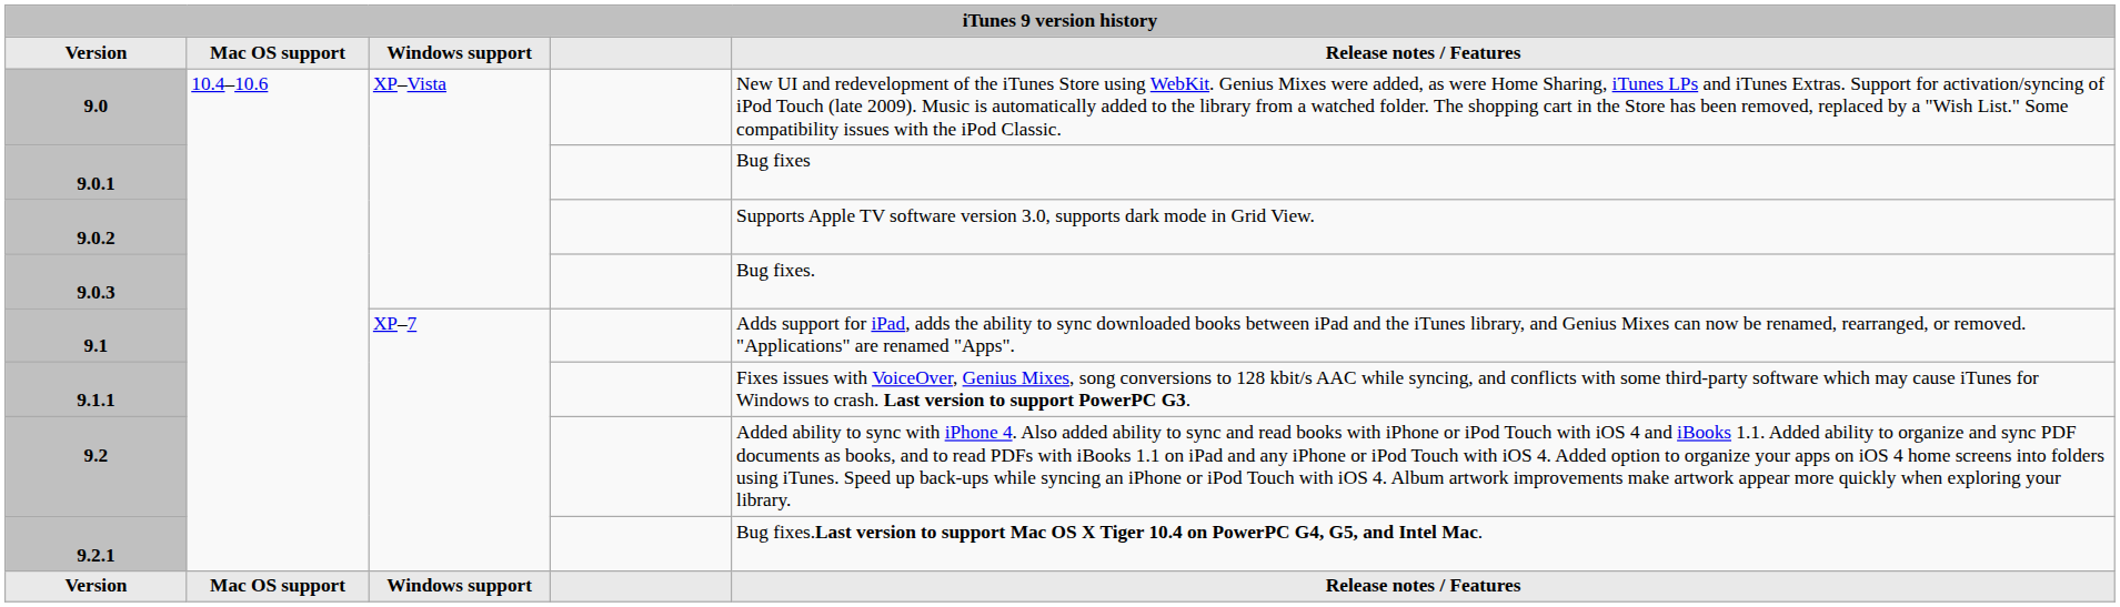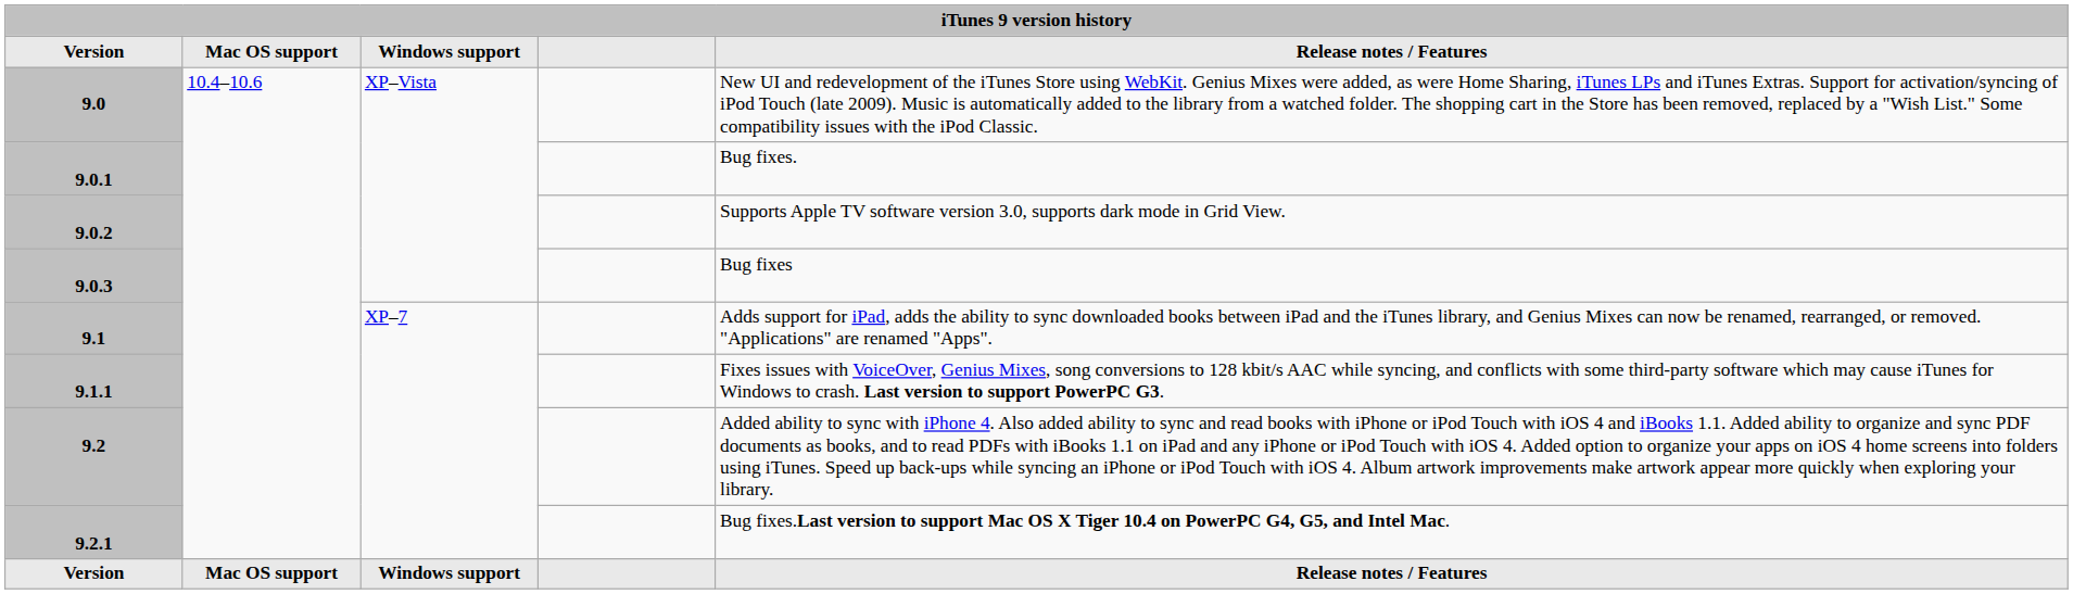 <table class="wikitable collapsible uncollapsed" style="width:100%; font-size:90%;">
 <tr>
 <th style="background:silver; text-align:center;" colspan="5">iTunes 9 version history</th>
 </tr>
 <tr>
 <th style="background:#e9e9e9; width:8em; text-align:center;">Version</th>
 <th style="background:#e9e9e9; width:8em; text-align:center;">Mac OS support</th>
 <th style="background:#e9e9e9; width:8em; text-align:center;">Windows support</th>
 <th style="background:#e9e9e9; width:8em; text-align:center;"></th>
 <th style="background:#e9e9e9; text-align:center;">Release notes / Features</th>
 </tr>
 <tr valign="top">
 <th style="background:silver; white-space:nowrap;"><br>9.0</th>
 <td rowspan=8><a href='#'>10.4</a>–<a href='#'>10.6</a></td>
 <td rowspan=4><a href='#'>XP</a>–<a href='#'>Vista</a></td>
 <td></td>
 <td>New UI and redevelopment of the iTunes Store using <a href='#'>WebKit</a>. Genius Mixes were added, as were Home Sharing, <a href='#'>iTunes LPs</a> and iTunes Extras. Support for activation/syncing of iPod Touch (late 2009). Music is automatically added to the library from a watched folder. The shopping cart in the Store has been removed, replaced by a "Wish List." Some compatibility issues with the iPod Classic.</td>
 </tr>
 <tr valign="top">
 <th style="background:silver; white-space:nowrap;"><br>9.0.1</th>
 <td></td>
-<td>Bug fixes</td>
+<td>Bug fixes.</td>
 </tr>
 <tr valign="top">
 <th style="background:silver; white-space:nowrap;"><br>9.0.2</th>
 <td></td>
 <td>Supports Apple TV software version 3.0, supports dark mode in Grid View.</td>
 </tr>
 <tr valign="top">
 <th style="background:silver; white-space:nowrap;"><br>9.0.3</th>
 <td></td>
-<td>Bug fixes.</td>
+<td>Bug fixes</td>
 </tr>
 <tr valign="top">
 <th style="background:silver; white-space:nowrap;"><br>9.1</th>
 <td rowspan=4><a href='#'>XP</a>–<a href='#'>7</a></td>
 <td></td>
 <td>Adds support for <a href='#'>iPad</a>, adds the ability to sync downloaded books between iPad and the iTunes library, and Genius Mixes can now be renamed, rearranged, or removed. "Applications" are renamed "Apps".</td>
 </tr>
 <tr valign="top">
 <th style="background:silver; white-space:nowrap;"><br>9.1.1</th>
 <td></td>
 <td>Fixes issues with <a href='#'>VoiceOver</a>, <a href='#'>Genius Mixes</a>, song conversions to 128 kbit/s AAC while syncing, and conflicts with some third-party software which may cause iTunes for Windows to crash. <strong>Last version to support PowerPC G3</strong>.</td>
 </tr>
 <tr valign="top">
 <th style="background:silver; white-space:nowrap;"><br>9.2</th>
 <td></td>
 <td>Added ability to sync with <a href='#'>iPhone 4</a>. Also added ability to sync and read books with iPhone or iPod Touch with iOS 4 and <a href='#'>iBooks</a> 1.1. Added ability to organize and sync PDF documents as books, and to read PDFs with iBooks 1.1 on iPad and any iPhone or iPod Touch with iOS 4. Added option to organize your apps on iOS 4 home screens into folders using iTunes. Speed up back-ups while syncing an iPhone or iPod Touch with iOS 4. Album artwork improvements make artwork appear more quickly when exploring your library.</td>
 </tr>
 <tr valign="top">
 <th style="background:silver; white-space:nowrap;"><br>9.2.1</th>
 <td></td>
 <td>Bug fixes.<strong>Last version to support Mac OS X Tiger 10.4 on PowerPC G4, G5, and Intel Mac</strong>.</td>
 </tr>
 <tr class="sortbottom">
 <th style="background:#e9e9e9; width:9em; text-align:center;">Version</th>
 <th style="background:#e9e9e9; width:9em; text-align:center;">Mac OS support</th>
 <th style="background:#e9e9e9; width:9em; text-align:center;">Windows support</th>
 <th style="background:#e9e9e9; width:9em; text-align:center;"></th>
 <th style="background:#e9e9e9; text-align:center;">Release notes / Features</th>
 </tr>
 </table>
